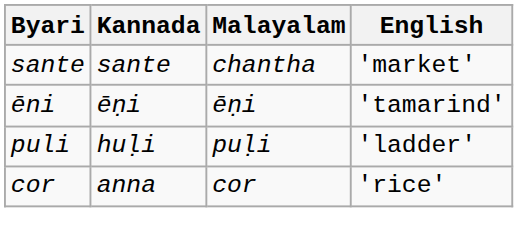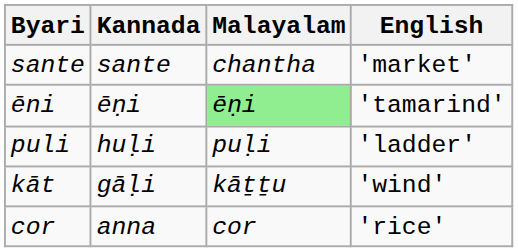 <table class=wikitable>
 <tr>
 <th><strong>Byari</strong></th>
 <th><strong>Kannada</strong></th>
 <th><strong>Malayalam</strong></th>
 <th><strong>English</strong></th>
 </tr>
 <tr>
 <td><em>sante</em></td>
 <td><em>sante</em></td>
 <td><em>chantha</em></td>
 <td>'market'</td>
 </tr>
 <tr>
 <td><em>ēni</em></td>
 <td><em>ēṇi</em></td>
-<td><em>ēṇi</em></td>
+<td style="background: lightgreen;"><em>ēṇi</em></td>
 <td>'tamarind'</td>
 </tr>
 <tr>
 <td><em>puli</em></td>
 <td><em>huḷi</em></td>
 <td><em>puḷi</em></td>
 <td>'ladder'</td>
 </tr>
 <tr>
+<td><em>kāt</em></td>
+<td><em>gāḷi</em></td>
+<td><em>kāṯṯu</em></td>
+<td>'wind'</td>
+</tr>
+<tr>
 <td><em>cor</em></td>
 <td><em>anna</em></td>
 <td><em>cor</em></td>
 <td>'rice'</td>
 </tr>
 </table>
